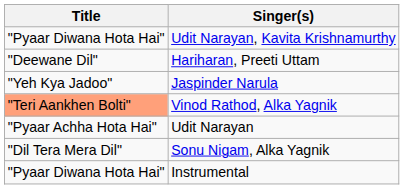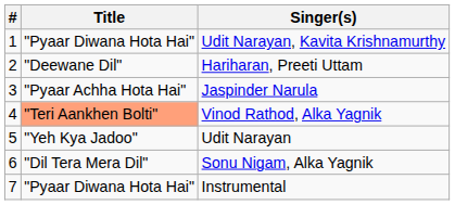 <table class="wikitable" style="font-size:95%;">
 <tr>
+<th>#</th>
 <th>Title</th>
 <th>Singer(s)</th>
 </tr>
 <tr>
+<td>1</td>
 <td>"Pyaar Diwana Hota Hai"</td>
 <td><a href='#'>Udit Narayan</a>, <a href='#'>Kavita Krishnamurthy</a></td>
 </tr>
 <tr>
+<td>2</td>
 <td>"Deewane Dil"</td>
 <td><a href='#'>Hariharan</a>, Preeti Uttam</td>
 </tr>
 <tr>
-<td>"Yeh Kya Jadoo"</td>
+<td>3</td>
+<td>"Pyaar Achha Hota Hai"</td>
 <td><a href='#'>Jaspinder Narula</a></td>
 </tr>
 <tr>
+<td>4</td>
 <td style="background: lightsalmon;">"Teri Aankhen Bolti"</td>
 <td><a href='#'>Vinod Rathod</a>, <a href='#'>Alka Yagnik</a></td>
 </tr>
 <tr>
-<td>"Pyaar Achha Hota Hai"</td>
+<td>5</td>
+<td>"Yeh Kya Jadoo"</td>
 <td>Udit Narayan</td>
 </tr>
 <tr>
+<td>6</td>
 <td>"Dil Tera Mera Dil"</td>
 <td><a href='#'>Sonu Nigam</a>, Alka Yagnik</td>
 </tr>
 <tr>
+<td>7</td>
 <td>"Pyaar Diwana Hota Hai"</td>
 <td>Instrumental</td>
 </tr>
 </table>
